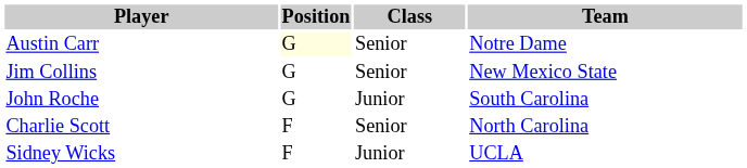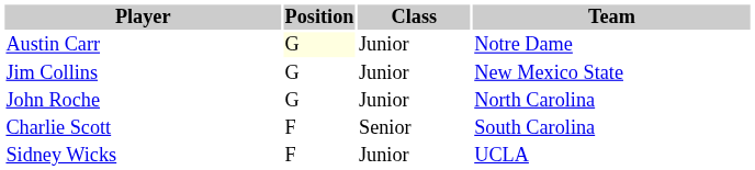 <table style="width:600px" "border:'1' 'solid' 'gray'">
 <tr>
 <th bgcolor="#CCCCCC" style="width:40%">Player</th>
 <th bgcolor="#CCCCCC" style="width:4%">Position</th>
 <th bgcolor="#CCCCCC" style="width:16%">Class</th>
 <th bgcolor="#CCCCCC" style="width:40%">Team</th>
 </tr>
 <tr>
 <td><a href='#'>Austin Carr</a></td>
 <td style="background: lightyellow;">G</td>
-<td>Senior</td>
+<td>Junior</td>
 <td><a href='#'>Notre Dame</a></td>
 </tr>
 <tr>
 <td><a href='#'>Jim Collins</a></td>
 <td>G</td>
-<td>Senior</td>
+<td>Junior</td>
 <td><a href='#'>New Mexico State</a></td>
 </tr>
 <tr>
 <td><a href='#'>John Roche</a></td>
 <td>G</td>
 <td>Junior</td>
-<td><a href='#'>South Carolina</a></td>
+<td><a href='#'>North Carolina</a></td>
 </tr>
 <tr>
 <td><a href='#'>Charlie Scott</a></td>
 <td>F</td>
 <td>Senior</td>
-<td><a href='#'>North Carolina</a></td>
+<td><a href='#'>South Carolina</a></td>
 </tr>
 <tr>
 <td><a href='#'>Sidney Wicks</a></td>
 <td>F</td>
 <td>Junior</td>
 <td><a href='#'>UCLA</a></td>
 </tr>
 </table>
